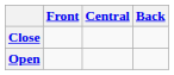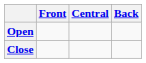 <table class="wikitable" style="text-align:center">
 <tr>
 <th></th>
 <th><a href='#'>Front</a></th>
 <th><a href='#'>Central</a></th>
 <th><a href='#'>Back</a></th>
 </tr>
 <tr align="center">
+<th><a href='#'>Open</a></th>
+<td></td>
+<td></td>
+<td></td>
+</tr>
+<tr align="center">
 <th><a href='#'>Close</a></th>
 <td></td>
 <td></td>
 <td></td>
 </tr>
-<tr align="center">
-<th><a href='#'>Open</a></th>
-<td></td>
-<td></td>
-<td></td>
-</tr>
 </table>
